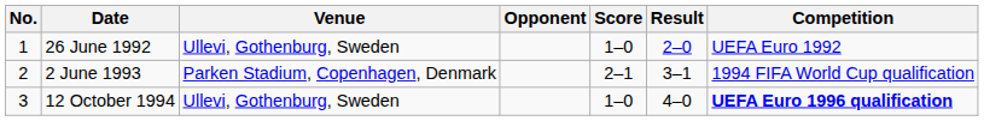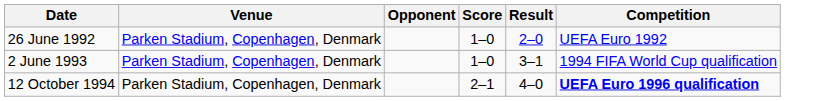 <table class="wikitable sortable">
 <tr>
-<th scope="col">No.</th>
 <th scope="col">Date</th>
 <th scope="col">Venue</th>
 <th scope="col">Opponent</th>
 <th scope="col">Score</th>
 <th scope="col">Result</th>
 <th scope="col">Competition</th>
 </tr>
 <tr>
-<td align="center">1</td>
 <td>26 June 1992</td>
-<td><a href='#'>Ullevi</a>, <a href='#'>Gothenburg</a>, Sweden</td>
+<td><a href='#'>Parken Stadium</a>, <a href='#'>Copenhagen</a>, Denmark</td>
 <td></td>
 <td align="center">1–0</td>
 <td align="center"><a href='#'>2–0</a></td>
 <td><a href='#'>UEFA Euro 1992</a></td>
 </tr>
 <tr>
-<td align="center">2</td>
 <td>2 June 1993</td>
 <td><a href='#'>Parken Stadium</a>, <a href='#'>Copenhagen</a>, Denmark</td>
 <td></td>
-<td align="center">2–1</td>
+<td align="center">1–0</td>
 <td align="center">3–1</td>
 <td><a href='#'>1994 FIFA World Cup qualification</a></td>
 </tr>
 <tr>
-<td align="center">3</td>
 <td>12 October 1994</td>
-<td><a href='#'>Ullevi</a>, <a href='#'>Gothenburg</a>, Sweden</td>
+<td>Parken Stadium, Copenhagen, Denmark</td>
 <td></td>
-<td align="center">1–0</td>
+<td align="center">2–1</td>
 <td align="center">4–0</td>
 <td><strong><a href='#'>UEFA Euro 1996 qualification</a></strong></td>
 </tr>
 </table>
